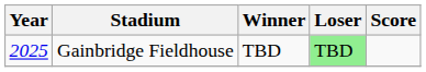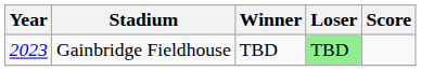 <table class="wikitable sortable">
 <tr>
 <th>Year</th>
 <th>Stadium</th>
 <th>Winner</th>
 <th>Loser</th>
 <th>Score</th>
 </tr>
 <tr>
-<td><em><a href='#'>2025</a></em></td>
+<td><em><a href='#'>2023</a></em></td>
 <td>Gainbridge Fieldhouse</td>
 <td>TBD</td>
 <td style="background: lightgreen;">TBD</td>
 <td></td>
 </tr>
 <tr>
 </tr>
 </table>
